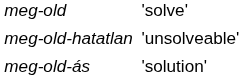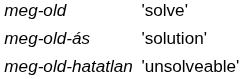 <table cellpadding="3">
 <tr>
 <td><em>meg-old</em></td>
 <td>'solve'</td>
 </tr>
 <tr>
+<td><em>meg-old-ás</em></td>
+<td>'solution'</td>
+</tr>
+<tr>
 <td><em>meg-old-hatatlan</em></td>
 <td>'unsolveable'</td>
 </tr>
-<tr>
-<td><em>meg-old-ás</em></td>
-<td>'solution'</td>
-</tr>
 </table>
